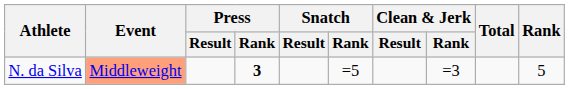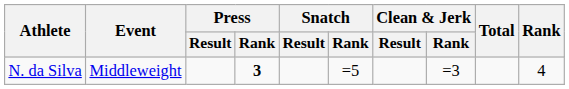 <table class="wikitable" style="font-size:90%">
 <tr>
 <th rowspan="2">Athlete</th>
 <th rowspan="2">Event</th>
 <th colspan="2">Press</th>
 <th colspan="2">Snatch</th>
 <th colspan="2">Clean & Jerk</th>
 <th rowspan="2">Total</th>
 <th rowspan="2">Rank</th>
 </tr>
 <tr style="font-size:95%">
 <th>Result</th>
 <th>Rank</th>
 <th>Result</th>
 <th>Rank</th>
 <th>Result</th>
 <th>Rank</th>
 </tr>
 <tr align=center>
 <td align=left><a href='#'>N. da Silva</a></td>
-<td align=left style="background: lightsalmon;"><a href='#'>Middleweight</a></td>
+<td align=left><a href='#'>Middleweight</a></td>
 <td></td>
 <td><strong>3</strong></td>
 <td></td>
 <td>=5</td>
 <td></td>
 <td>=3</td>
 <td></td>
-<td>5</td>
+<td>4</td>
 </tr>
 </table>
